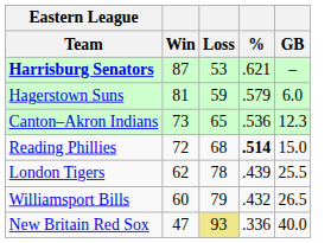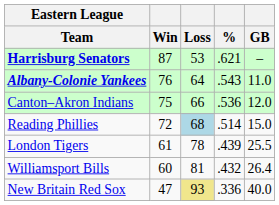 <table class="wikitable">
 <tr>
 <th>Eastern League</th>
 <th></th>
 <th></th>
 <th></th>
 <th></th>
 </tr>
 <tr>
 <th>Team</th>
 <th>Win</th>
 <th>Loss</th>
 <th>%</th>
 <th>GB</th>
 </tr>
 <tr align=center bgcolor="#CCFFCC">
 <td align=left><strong><a href='#'>Harrisburg Senators</a></strong></td>
 <td>87</td>
 <td>53</td>
 <td>.621</td>
 <td>–</td>
 </tr>
 <tr align=center bgcolor="#CCFFCC">
-<td align=left><a href='#'>Hagerstown Suns</a></td>
-<td>81</td>
-<td>59</td>
-<td>.579</td>
-<td>6.0</td>
+<td align=left><strong><em><a href='#'>Albany-Colonie Yankees</a></em></strong></td>
+<td>76</td>
+<td>64</td>
+<td>.543</td>
+<td>11.0</td>
 </tr>
 <tr align=center bgcolor="#CCFFCC">
 <td align=left><a href='#'>Canton–Akron Indians</a></td>
-<td>73</td>
-<td>65</td>
+<td>75</td>
+<td>66</td>
 <td>.536</td>
-<td>12.3</td>
+<td>12.0</td>
 </tr>
 <tr align=center>
 <td align=left><a href='#'>Reading Phillies</a></td>
 <td>72</td>
-<td>68</td>
-<td><strong>.514</strong></td>
+<td style="background: lightblue;">68</td>
+<td>.514</td>
 <td>15.0</td>
 </tr>
 <tr align=center>
 <td align=left><a href='#'>London Tigers</a></td>
-<td>62</td>
+<td>61</td>
 <td>78</td>
 <td>.439</td>
 <td>25.5</td>
 </tr>
 <tr align=center>
 <td align=left><a href='#'>Williamsport Bills</a></td>
 <td>60</td>
-<td>79</td>
+<td>81</td>
 <td>.432</td>
-<td>26.5</td>
+<td>26.4</td>
 </tr>
 <tr align=center>
 <td align=left><a href='#'>New Britain Red Sox</a></td>
 <td>47</td>
 <td style="background: khaki;">93</td>
 <td>.336</td>
 <td>40.0</td>
 </tr>
 </table>
